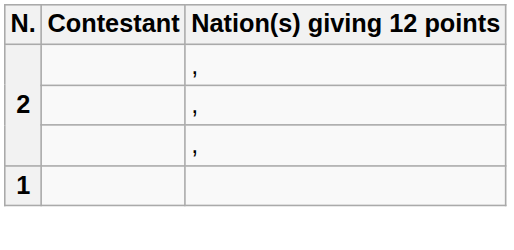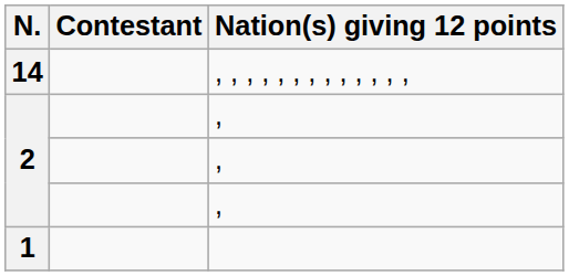 <table class="wikitable plainrowheaders">
 <tr>
 <th scope="col">N.</th>
 <th scope="col">Contestant</th>
 <th scope="col">Nation(s) giving 12 points</th>
+</tr>
+<tr>
+<th scope="row">14</th>
+<td></td>
+<td>, , , , , , , , , , , , , </td>
 </tr>
 <tr>
 <th scope="row" rowspan="3">2</th>
 <td></td>
 <td>, </td>
 </tr>
 <tr>
 <td></td>
 <td>, </td>
 </tr>
 <tr>
 <td></td>
 <td>, </td>
 </tr>
 <tr>
 <th scope="row">1</th>
 <td></td>
 <td></td>
 </tr>
 </table>
